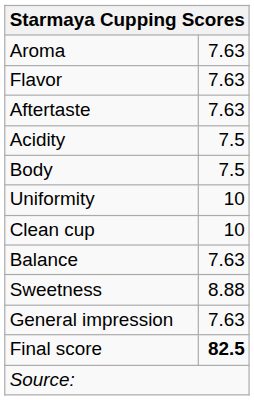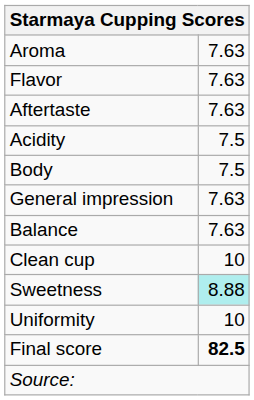 <table class="wikitable" align=right style="clear:left; margin-left:0.5em">
 <tr>
 <th colspan=2>Starmaya Cupping Scores</th>
 </tr>
 <tr>
 <td>Aroma</td>
 <td align="right">7.63</td>
 </tr>
 <tr>
 <td>Flavor</td>
 <td align="right">7.63</td>
 </tr>
 <tr>
 <td>Aftertaste</td>
 <td align="right">7.63</td>
 </tr>
 <tr>
 <td>Acidity</td>
 <td align="right">7.5</td>
 </tr>
 <tr>
 <td>Body</td>
 <td align="right">7.5</td>
 </tr>
 <tr>
-<td>Uniformity</td>
-<td align="right">10</td>
+<td>General impression</td>
+<td align="right">7.63</td>
+</tr>
+<tr>
+<td>Balance</td>
+<td align="right">7.63</td>
 </tr>
 <tr>
 <td>Clean cup</td>
 <td align="right">10</td>
 </tr>
 <tr>
-<td>Balance</td>
-<td align="right">7.63</td>
+<td>Sweetness</td>
+<td align="right" style="background: paleturquoise;">8.88</td>
 </tr>
 <tr>
-<td>Sweetness</td>
-<td align="right">8.88</td>
-</tr>
-<tr>
-<td>General impression</td>
-<td align="right">7.63</td>
+<td>Uniformity</td>
+<td align="right">10</td>
 </tr>
 <tr>
 <td>Final score</td>
 <td align="right"><strong>82.5</strong></td>
 </tr>
 <tr>
 <td colspan=2><em>Source: <br> </em></td>
 </tr>
 </table>
